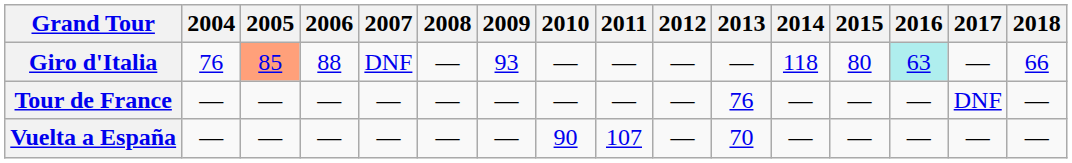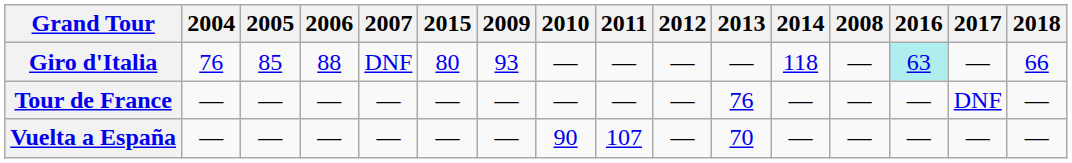 <table class="wikitable plainrowheaders">
 <tr>
 <th scope="col"><a href='#'>Grand Tour</a></th>
 <th scope="col">2004</th>
 <th scope="col">2005</th>
 <th scope="col">2006</th>
 <th scope="col">2007</th>
-<th scope="col">2008</th>
+<th scope="col">2015</th>
 <th scope="col">2009</th>
 <th scope="col">2010</th>
 <th scope="col">2011</th>
 <th scope="col">2012</th>
 <th scope="col">2013</th>
 <th scope="col">2014</th>
-<th scope="col">2015</th>
+<th scope="col">2008</th>
 <th scope="col">2016</th>
 <th scope="col">2017</th>
 <th scope="col">2018</th>
 </tr>
 <tr style="text-align:center;">
 <th scope="row"> <a href='#'>Giro d'Italia</a></th>
 <td><a href='#'>76</a></td>
-<td style="background: lightsalmon;"><a href='#'>85</a></td>
+<td><a href='#'>85</a></td>
 <td><a href='#'>88</a></td>
 <td><a href='#'>DNF</a></td>
-<td>—</td>
+<td><a href='#'>80</a></td>
 <td><a href='#'>93</a></td>
 <td>—</td>
 <td>—</td>
 <td>—</td>
 <td>—</td>
 <td><a href='#'>118</a></td>
-<td><a href='#'>80</a></td>
+<td>—</td>
 <td style="background: paleturquoise;"><a href='#'>63</a></td>
 <td>—</td>
 <td><a href='#'>66</a></td>
 </tr>
 <tr style="text-align:center;">
 <th scope="row"> <a href='#'>Tour de France</a></th>
 <td>—</td>
 <td>—</td>
 <td>—</td>
 <td>—</td>
 <td>—</td>
 <td>—</td>
 <td>—</td>
 <td>—</td>
 <td>—</td>
 <td><a href='#'>76</a></td>
 <td>—</td>
 <td>—</td>
 <td>—</td>
 <td><a href='#'>DNF</a></td>
 <td>—</td>
 </tr>
 <tr style="text-align:center;">
 <th scope="row"> <a href='#'>Vuelta a España</a></th>
 <td>—</td>
 <td>—</td>
 <td>—</td>
 <td>—</td>
 <td>—</td>
 <td>—</td>
 <td><a href='#'>90</a></td>
 <td><a href='#'>107</a></td>
 <td>—</td>
 <td><a href='#'>70</a></td>
 <td>—</td>
 <td>—</td>
 <td>—</td>
 <td>—</td>
 <td>—</td>
 </tr>
 </table>
